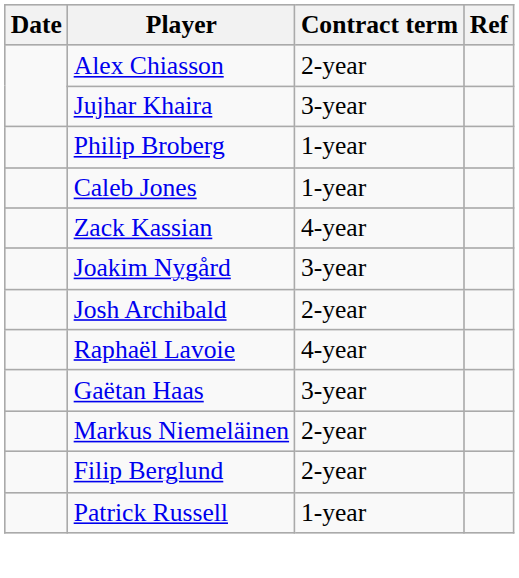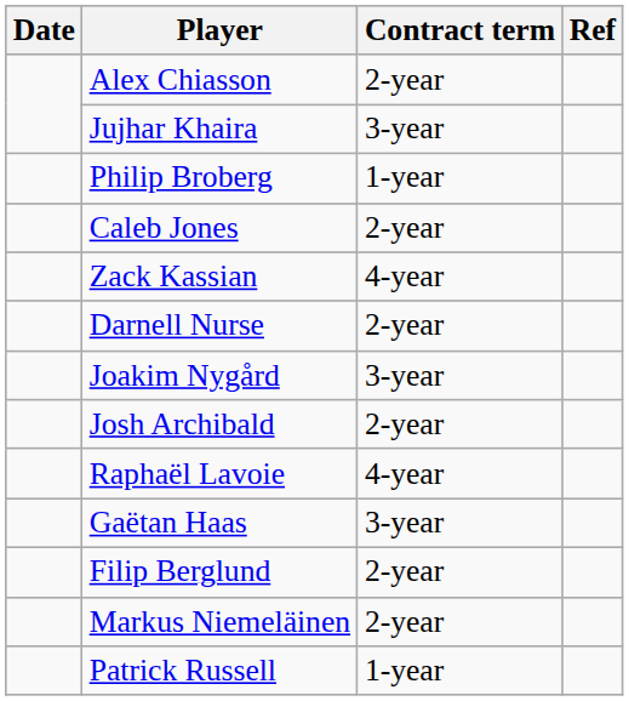 <table class="wikitable">
 <tr>
 <th>Date</th>
 <th>Player</th>
 <th>Contract term</th>
 <th>Ref</th>
 </tr>
 <tr>
 <td rowspan=2></td>
 <td><a href='#'>Alex Chiasson</a></td>
 <td>2-year</td>
 <td></td>
 </tr>
 <tr>
 <td><a href='#'>Jujhar Khaira</a></td>
 <td>3-year</td>
 <td></td>
 </tr>
 <tr>
 <td></td>
 <td><a href='#'>Philip Broberg</a></td>
 <td>1-year</td>
 <td></td>
 </tr>
 <tr>
 <td></td>
 <td><a href='#'>Caleb Jones</a></td>
-<td>1-year</td>
+<td>2-year</td>
 <td></td>
 </tr>
 <tr>
 <td></td>
 <td><a href='#'>Zack Kassian</a></td>
 <td>4-year</td>
+<td></td>
+</tr>
+<tr>
+<td></td>
+<td><a href='#'>Darnell Nurse</a></td>
+<td>2-year</td>
 <td></td>
 </tr>
 <tr>
 <td></td>
 <td><a href='#'>Joakim Nygård</a></td>
 <td>3-year</td>
 <td></td>
 </tr>
 <tr>
 <td></td>
 <td><a href='#'>Josh Archibald</a></td>
 <td>2-year</td>
 <td></td>
 </tr>
 <tr>
 <td></td>
 <td><a href='#'>Raphaël Lavoie</a></td>
 <td>4-year</td>
 <td></td>
 </tr>
 <tr>
 <td></td>
 <td><a href='#'>Gaëtan Haas</a></td>
 <td>3-year</td>
 <td></td>
 </tr>
 <tr>
 <td></td>
-<td><a href='#'>Markus Niemeläinen</a></td>
+<td><a href='#'>Filip Berglund</a></td>
 <td>2-year</td>
 <td></td>
 </tr>
 <tr>
 <td></td>
-<td><a href='#'>Filip Berglund</a></td>
+<td><a href='#'>Markus Niemeläinen</a></td>
 <td>2-year</td>
 <td></td>
 </tr>
 <tr>
 <td></td>
 <td><a href='#'>Patrick Russell</a></td>
 <td>1-year</td>
 <td></td>
 </tr>
 </table>
